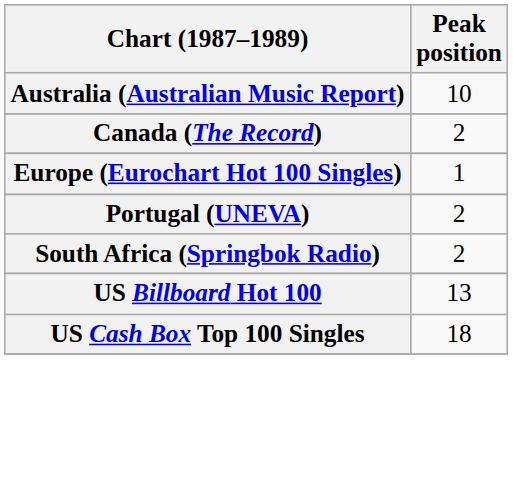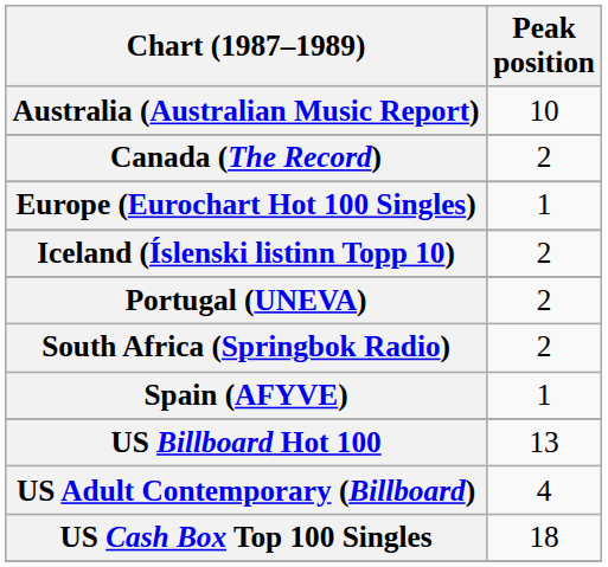 <table class="wikitable sortable plainrowheaders" style="text-align:center">
 <tr>
 <th scope="col">Chart (1987–1989)</th>
 <th scope="col">Peak<br>position</th>
 </tr>
 <tr>
 <th scope="row">Australia (<a href='#'>Australian Music Report</a>)</th>
 <td>10</td>
 </tr>
 <tr>
 </tr>
 <tr>
 </tr>
 <tr>
 <th scope="row">Canada (<em><a href='#'>The Record</a></em>)</th>
 <td>2</td>
 </tr>
 <tr>
 </tr>
 <tr>
 </tr>
 <tr>
 <th scope="row">Europe (<a href='#'>Eurochart Hot 100 Singles</a>)</th>
 <td>1</td>
 </tr>
 <tr>
 </tr>
 <tr>
+<th scope="row">Iceland (<a href='#'>Íslenski listinn Topp 10</a>)</th>
+<td>2</td>
+</tr>
+<tr>
 </tr>
 <tr>
 </tr>
 <tr>
 </tr>
 <tr>
 </tr>
 <tr>
 <th scope="row">Portugal (<a href='#'>UNEVA</a>)</th>
 <td align="center">2</td>
 </tr>
 <tr>
 <th scope="row">South Africa (<a href='#'>Springbok Radio</a>)</th>
 <td>2</td>
 </tr>
 <tr>
+<th scope="row">Spain (<a href='#'>AFYVE</a>)</th>
+<td>1</td>
+</tr>
+<tr>
 </tr>
 <tr>
 </tr>
 <tr>
 </tr>
 <tr>
 <th scope="row">US <a href='#'><em>Billboard</em> Hot 100</a></th>
 <td>13</td>
 </tr>
 <tr>
+<th scope="row">US <a href='#'>Adult Contemporary</a> (<em><a href='#'>Billboard</a></em>)</th>
+<td>4</td>
+</tr>
+<tr>
 <th scope="row">US <em><a href='#'>Cash Box</a></em> Top 100 Singles</th>
 <td>18</td>
 </tr>
 <tr>
 </tr>
 </table>
